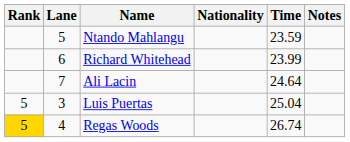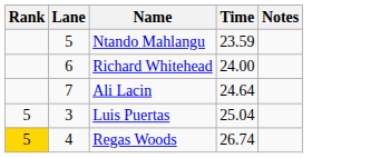 <table class="wikitable sortable" style="text-align:center">
 <tr>
 <th>Rank</th>
 <th>Lane</th>
 <th>Name</th>
-<th>Nationality</th>
 <th>Time</th>
 <th>Notes</th>
 </tr>
 <tr>
 <td></td>
 <td>5</td>
 <td align="left"><a href='#'>Ntando Mahlangu</a></td>
-<td align="left"></td>
 <td>23.59</td>
 <td></td>
 </tr>
 <tr>
 <td></td>
 <td>6</td>
 <td align="left"><a href='#'>Richard Whitehead</a></td>
-<td align="left"></td>
-<td>23.99</td>
+<td>24.00</td>
 <td></td>
 </tr>
 <tr>
 <td></td>
 <td>7</td>
 <td align="left"><a href='#'>Ali Lacin</a></td>
-<td align="left"></td>
 <td>24.64</td>
 <td></td>
 </tr>
 <tr>
 <td>5</td>
 <td>3</td>
 <td align="left"><a href='#'>Luis Puertas</a></td>
-<td align="left"></td>
 <td>25.04</td>
 <td></td>
 </tr>
 <tr>
 <td style="background: gold;">5</td>
 <td>4</td>
 <td align="left"><a href='#'>Regas Woods</a></td>
-<td align="left"></td>
 <td>26.74</td>
 <td></td>
 </tr>
 </table>
